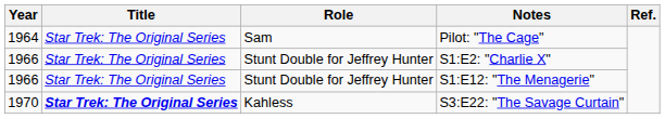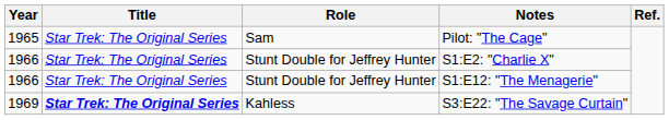 <table class="wikitable">
 <tr>
 <th>Year</th>
 <th>Title</th>
 <th>Role</th>
 <th>Notes</th>
 <th>Ref.</th>
 </tr>
 <tr>
-<td>1964</td>
+<td>1965</td>
 <td><em><a href='#'>Star Trek: The Original Series</a></em></td>
 <td>Sam</td>
 <td>Pilot:  "<a href='#'>The Cage</a>"</td>
 <td rowspan="4"></td>
 </tr>
 <tr>
 <td>1966</td>
 <td><em><a href='#'>Star Trek: The Original Series</a></em></td>
 <td>Stunt Double for Jeffrey Hunter</td>
 <td>S1:E2:  "<a href='#'>Charlie X</a>"</td>
 </tr>
 <tr>
 <td>1966</td>
 <td><em><a href='#'>Star Trek: The Original Series</a></em></td>
 <td>Stunt Double for Jeffrey Hunter</td>
 <td>S1:E12:  "<a href='#'>The Menagerie</a>"</td>
 </tr>
 <tr>
-<td>1970</td>
+<td>1969</td>
 <td><strong><em><a href='#'>Star Trek: The Original Series</a></em></strong></td>
 <td>Kahless</td>
 <td>S3:E22: "<a href='#'>The Savage Curtain</a>"</td>
 </tr>
 </table>
